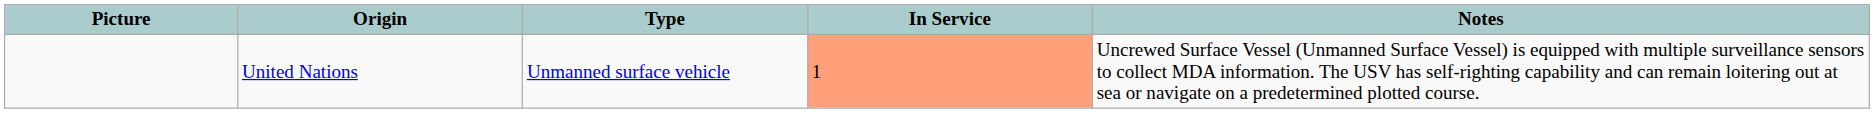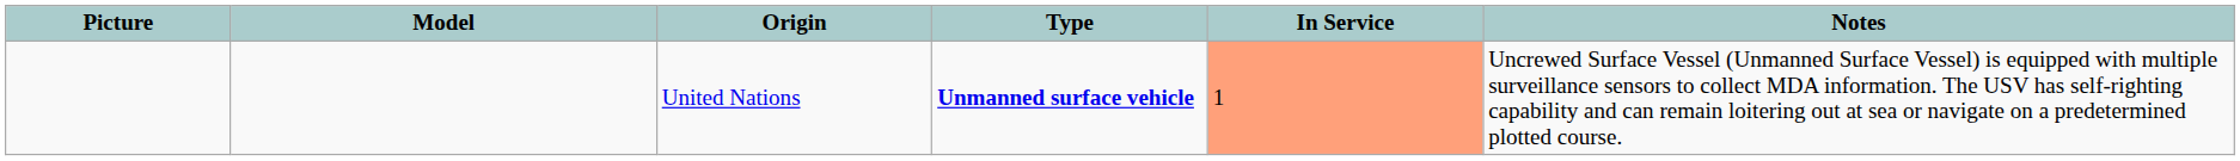 <table class="wikitable">
 <tr>
 <th style="text-align: center; background:#acc; width:9%;">Picture</th>
+<th style="text-align: center; background:#acc; width:17%;">Model</th>
 <th style="text-align: center; background:#acc; width:11%;">Origin</th>
 <th style="text-align: center; background:#acc; width:11%;">Type</th>
 <th style="text-align: center; background:#acc; width:11%;">In Service</th>
 <th style="text-align: center; background:#acc; width:30%;">Notes</th>
 </tr>
 <tr>
 <td></td>
+<td></td>
 <td><a href='#'>United Nations</a></td>
-<td><a href='#'>Unmanned surface vehicle</a></td>
+<td><strong><a href='#'>Unmanned surface vehicle</a></strong></td>
 <td style="background: lightsalmon;">1</td>
 <td>Uncrewed Surface Vessel (Unmanned Surface Vessel) is equipped with multiple surveillance sensors to collect MDA information. The USV has self-righting capability and can remain loitering out at sea or navigate on a predetermined plotted course.   </td>
 </tr>
 </table>
